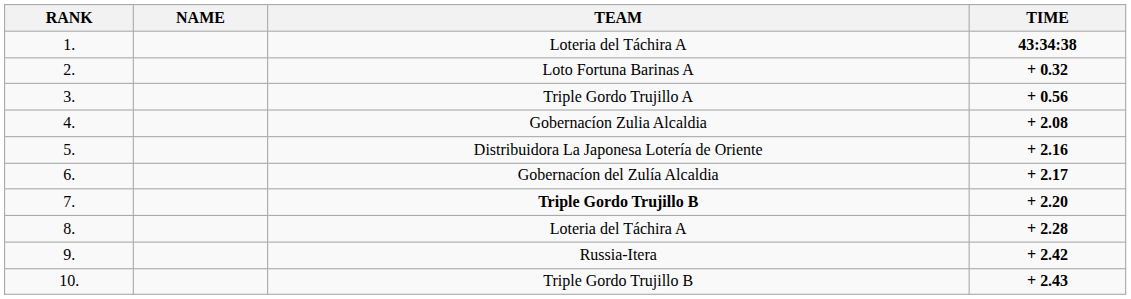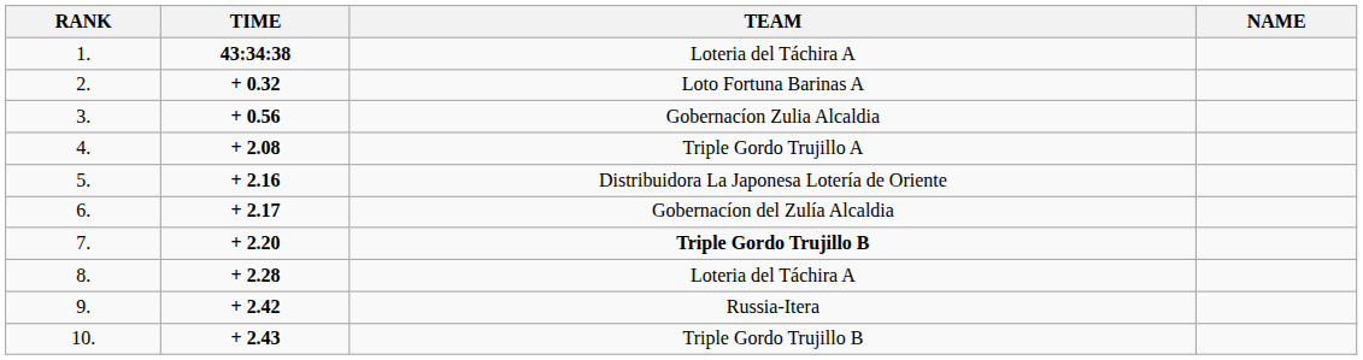 <table class=wikitable style="font-size:90%" width="80%">
 <tr>
 <th>RANK</th>
+<th>TIME</th>
+<th>TEAM</th>
 <th>NAME</th>
-<th>TEAM</th>
-<th>TIME</th>
 </tr>
 <tr>
 <td align="center">1.</td>
+<td align="center"><strong>43:34:38</strong></td>
+<td align="center">Loteria del Táchira A</td>
 <td></td>
-<td align="center">Loteria del Táchira A</td>
-<td align="center"><strong>43:34:38</strong></td>
 </tr>
 <tr>
 <td align="center">2.</td>
+<td align="center"><strong>+ 0.32</strong></td>
+<td align="center">Loto Fortuna Barinas A</td>
 <td></td>
-<td align="center">Loto Fortuna Barinas A</td>
-<td align="center"><strong>+ 0.32</strong></td>
 </tr>
 <tr>
 <td align="center">3.</td>
+<td align="center"><strong>+ 0.56</strong></td>
+<td align="center">Gobernacíon Zulia Alcaldia</td>
 <td></td>
-<td align="center">Triple Gordo Trujillo A</td>
-<td align="center"><strong>+ 0.56</strong></td>
 </tr>
 <tr>
 <td align="center">4.</td>
+<td align="center"><strong>+ 2.08</strong></td>
+<td align="center">Triple Gordo Trujillo A</td>
 <td></td>
-<td align="center">Gobernacíon Zulia Alcaldia</td>
-<td align="center"><strong>+ 2.08</strong></td>
 </tr>
 <tr>
 <td align="center">5.</td>
+<td align="center"><strong>+ 2.16</strong></td>
+<td align="center">Distribuidora La Japonesa Lotería de Oriente</td>
 <td></td>
-<td align="center">Distribuidora La Japonesa Lotería de Oriente</td>
-<td align="center"><strong>+ 2.16</strong></td>
 </tr>
 <tr>
 <td align="center">6.</td>
+<td align="center"><strong>+ 2.17</strong></td>
+<td align="center">Gobernacíon del Zulía Alcaldia</td>
 <td></td>
-<td align="center">Gobernacíon del Zulía Alcaldia</td>
-<td align="center"><strong>+ 2.17</strong></td>
 </tr>
 <tr>
 <td align="center">7.</td>
+<td align="center"><strong>+ 2.20</strong></td>
+<td align="center"><strong>Triple Gordo Trujillo B</strong></td>
 <td></td>
-<td align="center"><strong>Triple Gordo Trujillo B</strong></td>
-<td align="center"><strong>+ 2.20</strong></td>
 </tr>
 <tr>
 <td align="center">8.</td>
+<td align="center"><strong>+ 2.28</strong></td>
+<td align="center">Loteria del Táchira A</td>
 <td></td>
-<td align="center">Loteria del Táchira A</td>
-<td align="center"><strong>+ 2.28</strong></td>
 </tr>
 <tr>
 <td align="center">9.</td>
+<td align="center"><strong>+ 2.42</strong></td>
+<td align="center">Russia-Itera</td>
 <td></td>
-<td align="center">Russia-Itera</td>
-<td align="center"><strong>+ 2.42</strong></td>
 </tr>
 <tr>
 <td align="center">10.</td>
+<td align="center"><strong>+ 2.43</strong></td>
+<td align="center">Triple Gordo Trujillo B</td>
 <td></td>
-<td align="center">Triple Gordo Trujillo B</td>
-<td align="center"><strong>+ 2.43</strong></td>
 </tr>
 </table>
